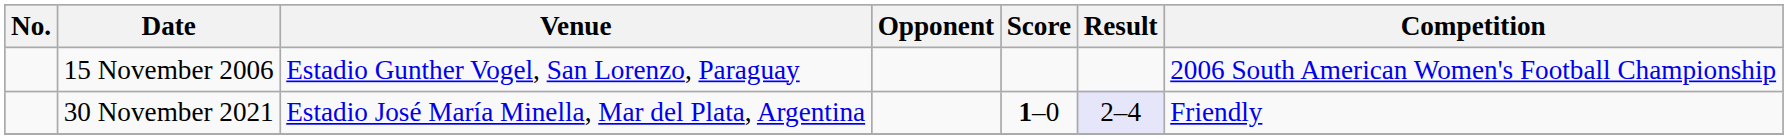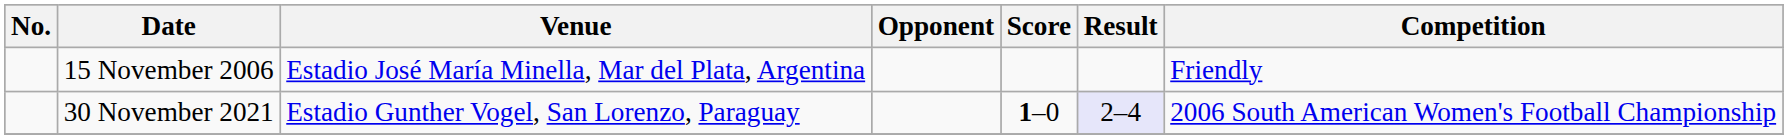 <table class="wikitable">
 <tr>
 <th>No.</th>
 <th>Date</th>
 <th>Venue</th>
 <th>Opponent</th>
 <th>Score</th>
 <th>Result</th>
 <th>Competition</th>
 </tr>
 <tr>
 <td></td>
 <td>15 November 2006</td>
-<td><a href='#'>Estadio Gunther Vogel</a>, <a href='#'>San Lorenzo</a>, <a href='#'>Paraguay</a></td>
+<td><a href='#'>Estadio José María Minella</a>, <a href='#'>Mar del Plata</a>, <a href='#'>Argentina</a></td>
 <td></td>
 <td></td>
 <td></td>
-<td><a href='#'>2006 South American Women's Football Championship</a></td>
+<td><a href='#'>Friendly</a></td>
 </tr>
 <tr>
 <td></td>
 <td>30 November 2021</td>
-<td><a href='#'>Estadio José María Minella</a>, <a href='#'>Mar del Plata</a>, <a href='#'>Argentina</a></td>
+<td><a href='#'>Estadio Gunther Vogel</a>, <a href='#'>San Lorenzo</a>, <a href='#'>Paraguay</a></td>
 <td></td>
 <td align=center><strong>1</strong>–0</td>
 <td align=center style="background: lavender;">2–4</td>
-<td><a href='#'>Friendly</a></td>
+<td><a href='#'>2006 South American Women's Football Championship</a></td>
 </tr>
 <tr>
 </tr>
 </table>
